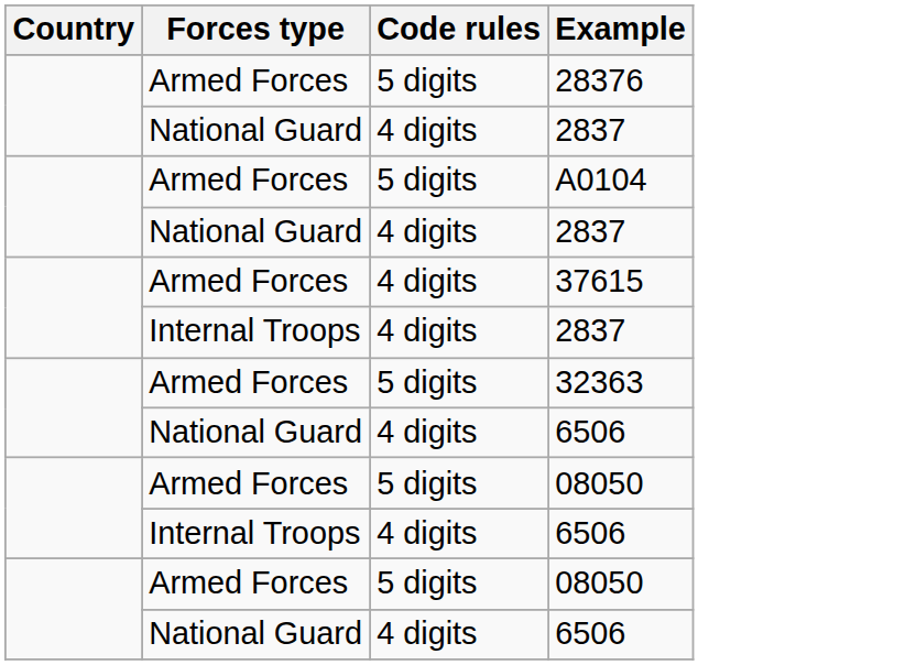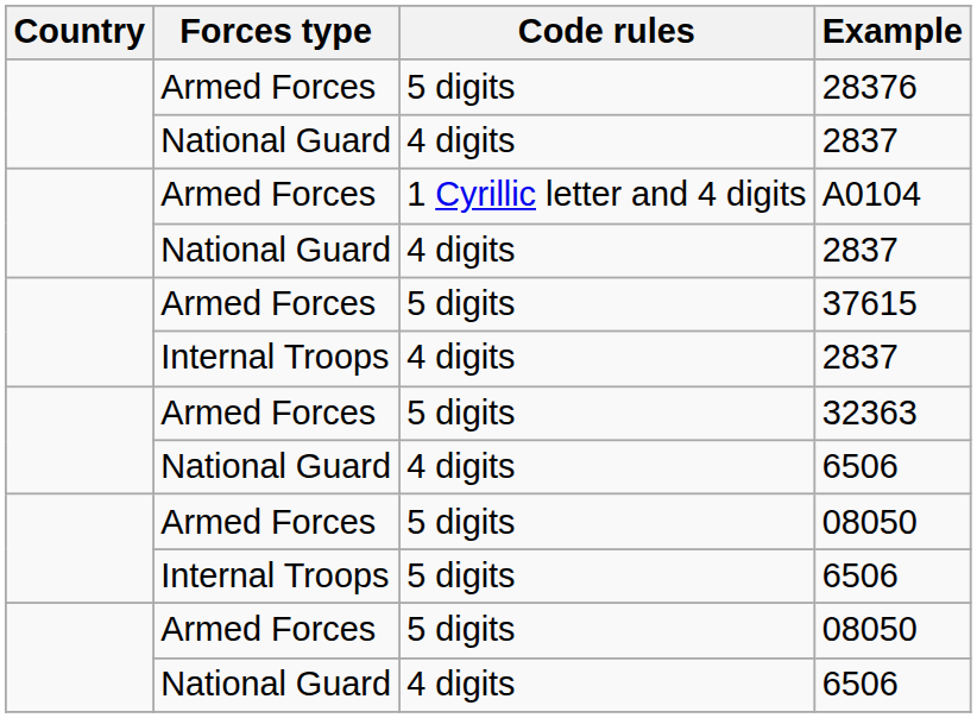 <table class="wikitable">
 <tr>
 <th>Country</th>
 <th>Forces type</th>
 <th>Code rules</th>
 <th>Example</th>
 </tr>
 <tr>
 <td rowspan="2"></td>
 <td>Armed Forces</td>
 <td>5 digits</td>
 <td>28376</td>
 </tr>
 <tr>
 <td>National Guard</td>
 <td>4 digits</td>
 <td>2837</td>
 </tr>
 <tr>
 <td rowspan="2"></td>
 <td>Armed Forces</td>
-<td>5 digits</td>
+<td>1 <a href='#'>Cyrillic</a> letter and 4 digits</td>
 <td>А0104</td>
 </tr>
 <tr>
 <td>National Guard</td>
 <td>4 digits</td>
 <td>2837</td>
 </tr>
 <tr>
 <td rowspan="2"></td>
 <td>Armed Forces</td>
-<td>4 digits</td>
+<td>5 digits</td>
 <td>37615</td>
 </tr>
 <tr>
 <td>Internal Troops</td>
 <td>4 digits</td>
 <td>2837</td>
 </tr>
 <tr>
 <td rowspan="2"></td>
 <td>Armed Forces</td>
 <td>5 digits</td>
 <td>32363</td>
 </tr>
 <tr>
 <td>National Guard</td>
 <td>4 digits</td>
 <td>6506</td>
 </tr>
 <tr>
 <td rowspan="2"></td>
 <td>Armed Forces</td>
 <td>5 digits</td>
 <td>08050</td>
 </tr>
 <tr>
 <td>Internal Troops</td>
-<td>4 digits</td>
+<td>5 digits</td>
 <td>6506</td>
 </tr>
 <tr>
 <td rowspan="2"></td>
 <td>Armed Forces</td>
 <td>5 digits</td>
 <td>08050</td>
 </tr>
 <tr>
 <td>National Guard</td>
 <td>4 digits</td>
 <td>6506</td>
 </tr>
 </table>
